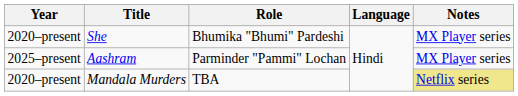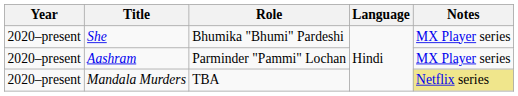 <table class="wikitable">
 <tr>
 <th>Year</th>
 <th>Title</th>
 <th>Role</th>
 <th>Language</th>
 <th>Notes</th>
 </tr>
 <tr>
 <td>2020–present</td>
 <td><em><a href='#'>She</a></em></td>
 <td>Bhumika "Bhumi" Pardeshi</td>
 <td rowspan="3">Hindi</td>
 <td><a href='#'>MX Player</a> series</td>
 </tr>
 <tr>
-<td>2025–present</td>
+<td>2020–present</td>
 <td><em><a href='#'>Aashram</a></em></td>
 <td>Parminder "Pammi" Lochan</td>
 <td><a href='#'>MX Player</a> series</td>
 </tr>
 <tr>
 <td>2020–present</td>
 <td><em>Mandala Murders</em></td>
 <td>TBA</td>
 <td style="background: khaki;"><a href='#'>Netflix</a> series</td>
 </tr>
 </table>
